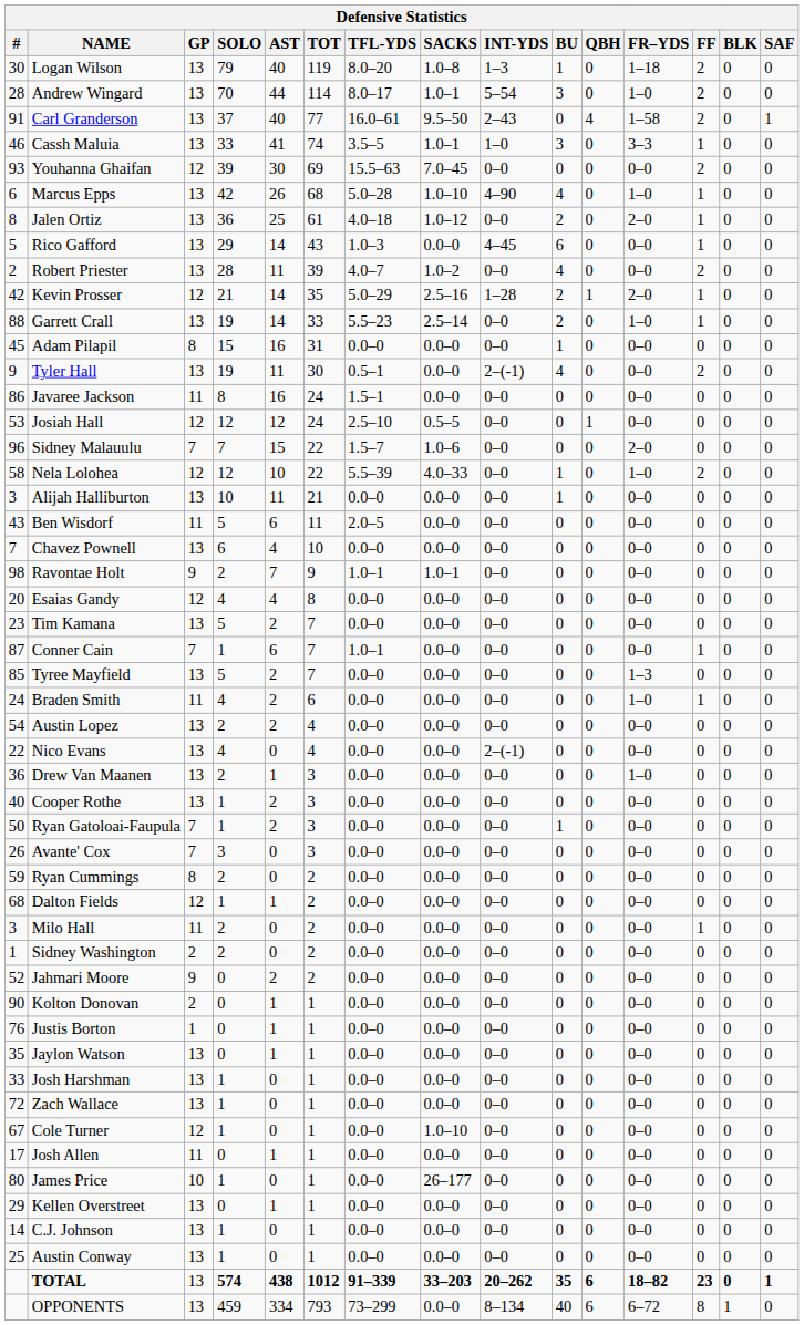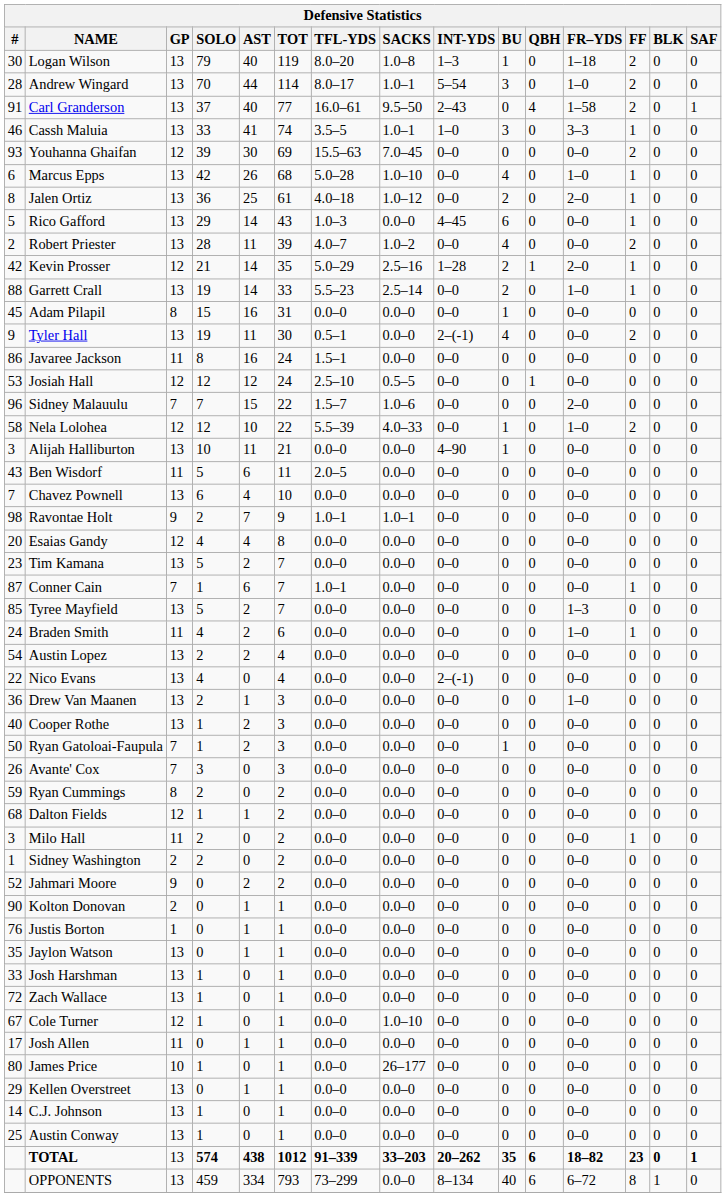 <table class="wikitable sortable collapsible collapsed">
 <tr>
 <th colspan="16">Defensive Statistics</th>
 </tr>
 <tr>
 <th>#</th>
 <th>NAME</th>
 <th>GP</th>
 <th>SOLO</th>
 <th>AST</th>
 <th>TOT</th>
 <th>TFL-YDS</th>
 <th>SACKS</th>
 <th>INT-YDS</th>
 <th>BU</th>
 <th>QBH</th>
 <th>FR–YDS</th>
 <th>FF</th>
 <th>BLK</th>
 <th>SAF</th>
 </tr>
 <tr>
 <td>30</td>
 <td>Logan Wilson</td>
 <td>13</td>
 <td>79</td>
 <td>40</td>
 <td>119</td>
 <td>8.0–20</td>
 <td>1.0–8</td>
 <td>1–3</td>
 <td>1</td>
 <td>0</td>
 <td>1–18</td>
 <td>2</td>
 <td>0</td>
 <td>0</td>
 </tr>
 <tr>
 <td>28</td>
 <td>Andrew Wingard</td>
 <td>13</td>
 <td>70</td>
 <td>44</td>
 <td>114</td>
 <td>8.0–17</td>
 <td>1.0–1</td>
 <td>5–54</td>
 <td>3</td>
 <td>0</td>
 <td>1–0</td>
 <td>2</td>
 <td>0</td>
 <td>0</td>
 </tr>
 <tr>
 <td>91</td>
 <td><a href='#'>Carl Granderson</a></td>
 <td>13</td>
 <td>37</td>
 <td>40</td>
 <td>77</td>
 <td>16.0–61</td>
 <td>9.5–50</td>
 <td>2–43</td>
 <td>0</td>
 <td>4</td>
 <td>1–58</td>
 <td>2</td>
 <td>0</td>
 <td>1</td>
 </tr>
 <tr>
 <td>46</td>
 <td>Cassh Maluia</td>
 <td>13</td>
 <td>33</td>
 <td>41</td>
 <td>74</td>
 <td>3.5–5</td>
 <td>1.0–1</td>
 <td>1–0</td>
 <td>3</td>
 <td>0</td>
 <td>3–3</td>
 <td>1</td>
 <td>0</td>
 <td>0</td>
 </tr>
 <tr>
 <td>93</td>
 <td>Youhanna Ghaifan</td>
 <td>12</td>
 <td>39</td>
 <td>30</td>
 <td>69</td>
 <td>15.5–63</td>
 <td>7.0–45</td>
 <td>0–0</td>
 <td>0</td>
 <td>0</td>
 <td>0–0</td>
 <td>2</td>
 <td>0</td>
 <td>0</td>
 </tr>
 <tr>
 <td>6</td>
 <td>Marcus Epps</td>
 <td>13</td>
 <td>42</td>
 <td>26</td>
 <td>68</td>
 <td>5.0–28</td>
 <td>1.0–10</td>
-<td>4–90</td>
+<td>0–0</td>
 <td>4</td>
 <td>0</td>
 <td>1–0</td>
 <td>1</td>
 <td>0</td>
 <td>0</td>
 </tr>
 <tr>
 <td>8</td>
 <td>Jalen Ortiz</td>
 <td>13</td>
 <td>36</td>
 <td>25</td>
 <td>61</td>
 <td>4.0–18</td>
 <td>1.0–12</td>
 <td>0–0</td>
 <td>2</td>
 <td>0</td>
 <td>2–0</td>
 <td>1</td>
 <td>0</td>
 <td>0</td>
 </tr>
 <tr>
 <td>5</td>
 <td>Rico Gafford</td>
 <td>13</td>
 <td>29</td>
 <td>14</td>
 <td>43</td>
 <td>1.0–3</td>
 <td>0.0–0</td>
 <td>4–45</td>
 <td>6</td>
 <td>0</td>
 <td>0–0</td>
 <td>1</td>
 <td>0</td>
 <td>0</td>
 </tr>
 <tr>
 <td>2</td>
 <td>Robert Priester</td>
 <td>13</td>
 <td>28</td>
 <td>11</td>
 <td>39</td>
 <td>4.0–7</td>
 <td>1.0–2</td>
 <td>0–0</td>
 <td>4</td>
 <td>0</td>
 <td>0–0</td>
 <td>2</td>
 <td>0</td>
 <td>0</td>
 </tr>
 <tr>
 <td>42</td>
 <td>Kevin Prosser</td>
 <td>12</td>
 <td>21</td>
 <td>14</td>
 <td>35</td>
 <td>5.0–29</td>
 <td>2.5–16</td>
 <td>1–28</td>
 <td>2</td>
 <td>1</td>
 <td>2–0</td>
 <td>1</td>
 <td>0</td>
 <td>0</td>
 </tr>
 <tr>
 <td>88</td>
 <td>Garrett Crall</td>
 <td>13</td>
 <td>19</td>
 <td>14</td>
 <td>33</td>
 <td>5.5–23</td>
 <td>2.5–14</td>
 <td>0–0</td>
 <td>2</td>
 <td>0</td>
 <td>1–0</td>
 <td>1</td>
 <td>0</td>
 <td>0</td>
 </tr>
 <tr>
 <td>45</td>
 <td>Adam Pilapil</td>
 <td>8</td>
 <td>15</td>
 <td>16</td>
 <td>31</td>
 <td>0.0–0</td>
 <td>0.0–0</td>
 <td>0–0</td>
 <td>1</td>
 <td>0</td>
 <td>0–0</td>
 <td>0</td>
 <td>0</td>
 <td>0</td>
 </tr>
 <tr>
 <td>9</td>
 <td><a href='#'>Tyler Hall</a></td>
 <td>13</td>
 <td>19</td>
 <td>11</td>
 <td>30</td>
 <td>0.5–1</td>
 <td>0.0–0</td>
 <td>2–(-1)</td>
 <td>4</td>
 <td>0</td>
 <td>0–0</td>
 <td>2</td>
 <td>0</td>
 <td>0</td>
 </tr>
 <tr>
 <td>86</td>
 <td>Javaree Jackson</td>
 <td>11</td>
 <td>8</td>
 <td>16</td>
 <td>24</td>
 <td>1.5–1</td>
 <td>0.0–0</td>
 <td>0–0</td>
 <td>0</td>
 <td>0</td>
 <td>0–0</td>
 <td>0</td>
 <td>0</td>
 <td>0</td>
 </tr>
 <tr>
 <td>53</td>
 <td>Josiah Hall</td>
 <td>12</td>
 <td>12</td>
 <td>12</td>
 <td>24</td>
 <td>2.5–10</td>
 <td>0.5–5</td>
 <td>0–0</td>
 <td>0</td>
 <td>1</td>
 <td>0–0</td>
 <td>0</td>
 <td>0</td>
 <td>0</td>
 </tr>
 <tr>
 <td>96</td>
 <td>Sidney Malauulu</td>
 <td>7</td>
 <td>7</td>
 <td>15</td>
 <td>22</td>
 <td>1.5–7</td>
 <td>1.0–6</td>
 <td>0–0</td>
 <td>0</td>
 <td>0</td>
 <td>2–0</td>
 <td>0</td>
 <td>0</td>
 <td>0</td>
 </tr>
 <tr>
 <td>58</td>
 <td>Nela Lolohea</td>
 <td>12</td>
 <td>12</td>
 <td>10</td>
 <td>22</td>
 <td>5.5–39</td>
 <td>4.0–33</td>
 <td>0–0</td>
 <td>1</td>
 <td>0</td>
 <td>1–0</td>
 <td>2</td>
 <td>0</td>
 <td>0</td>
 </tr>
 <tr>
 <td>3</td>
 <td>Alijah Halliburton</td>
 <td>13</td>
 <td>10</td>
 <td>11</td>
 <td>21</td>
 <td>0.0–0</td>
 <td>0.0–0</td>
-<td>0–0</td>
+<td>4–90</td>
 <td>1</td>
 <td>0</td>
 <td>0–0</td>
 <td>0</td>
 <td>0</td>
 <td>0</td>
 </tr>
 <tr>
 <td>43</td>
 <td>Ben Wisdorf</td>
 <td>11</td>
 <td>5</td>
 <td>6</td>
 <td>11</td>
 <td>2.0–5</td>
 <td>0.0–0</td>
 <td>0–0</td>
 <td>0</td>
 <td>0</td>
 <td>0–0</td>
 <td>0</td>
 <td>0</td>
 <td>0</td>
 </tr>
 <tr>
 <td>7</td>
 <td>Chavez Pownell</td>
 <td>13</td>
 <td>6</td>
 <td>4</td>
 <td>10</td>
 <td>0.0–0</td>
 <td>0.0–0</td>
 <td>0–0</td>
 <td>0</td>
 <td>0</td>
 <td>0–0</td>
 <td>0</td>
 <td>0</td>
 <td>0</td>
 </tr>
 <tr>
 <td>98</td>
 <td>Ravontae Holt</td>
 <td>9</td>
 <td>2</td>
 <td>7</td>
 <td>9</td>
 <td>1.0–1</td>
 <td>1.0–1</td>
 <td>0–0</td>
 <td>0</td>
 <td>0</td>
 <td>0–0</td>
 <td>0</td>
 <td>0</td>
 <td>0</td>
 </tr>
 <tr>
 <td>20</td>
 <td>Esaias Gandy</td>
 <td>12</td>
 <td>4</td>
 <td>4</td>
 <td>8</td>
 <td>0.0–0</td>
 <td>0.0–0</td>
 <td>0–0</td>
 <td>0</td>
 <td>0</td>
 <td>0–0</td>
 <td>0</td>
 <td>0</td>
 <td>0</td>
 </tr>
 <tr>
 <td>23</td>
 <td>Tim Kamana</td>
 <td>13</td>
 <td>5</td>
 <td>2</td>
 <td>7</td>
 <td>0.0–0</td>
 <td>0.0–0</td>
 <td>0–0</td>
 <td>0</td>
 <td>0</td>
 <td>0–0</td>
 <td>0</td>
 <td>0</td>
 <td>0</td>
 </tr>
 <tr>
 <td>87</td>
 <td>Conner Cain</td>
 <td>7</td>
 <td>1</td>
 <td>6</td>
 <td>7</td>
 <td>1.0–1</td>
 <td>0.0–0</td>
 <td>0–0</td>
 <td>0</td>
 <td>0</td>
 <td>0–0</td>
 <td>1</td>
 <td>0</td>
 <td>0</td>
 </tr>
 <tr>
 <td>85</td>
 <td>Tyree Mayfield</td>
 <td>13</td>
 <td>5</td>
 <td>2</td>
 <td>7</td>
 <td>0.0–0</td>
 <td>0.0–0</td>
 <td>0–0</td>
 <td>0</td>
 <td>0</td>
 <td>1–3</td>
 <td>0</td>
 <td>0</td>
 <td>0</td>
 </tr>
 <tr>
 <td>24</td>
 <td>Braden Smith</td>
 <td>11</td>
 <td>4</td>
 <td>2</td>
 <td>6</td>
 <td>0.0–0</td>
 <td>0.0–0</td>
 <td>0–0</td>
 <td>0</td>
 <td>0</td>
 <td>1–0</td>
 <td>1</td>
 <td>0</td>
 <td>0</td>
 </tr>
 <tr>
 <td>54</td>
 <td>Austin Lopez</td>
 <td>13</td>
 <td>2</td>
 <td>2</td>
 <td>4</td>
 <td>0.0–0</td>
 <td>0.0–0</td>
 <td>0–0</td>
 <td>0</td>
 <td>0</td>
 <td>0–0</td>
 <td>0</td>
 <td>0</td>
 <td>0</td>
 </tr>
 <tr>
 <td>22</td>
 <td>Nico Evans</td>
 <td>13</td>
 <td>4</td>
 <td>0</td>
 <td>4</td>
 <td>0.0–0</td>
 <td>0.0–0</td>
 <td>2–(-1)</td>
 <td>0</td>
 <td>0</td>
 <td>0–0</td>
 <td>0</td>
 <td>0</td>
 <td>0</td>
 </tr>
 <tr>
 <td>36</td>
 <td>Drew Van Maanen</td>
 <td>13</td>
 <td>2</td>
 <td>1</td>
 <td>3</td>
 <td>0.0–0</td>
 <td>0.0–0</td>
 <td>0–0</td>
 <td>0</td>
 <td>0</td>
 <td>1–0</td>
 <td>0</td>
 <td>0</td>
 <td>0</td>
 </tr>
 <tr>
 <td>40</td>
 <td>Cooper Rothe</td>
 <td>13</td>
 <td>1</td>
 <td>2</td>
 <td>3</td>
 <td>0.0–0</td>
 <td>0.0–0</td>
 <td>0–0</td>
 <td>0</td>
 <td>0</td>
 <td>0–0</td>
 <td>0</td>
 <td>0</td>
 <td>0</td>
 </tr>
 <tr>
 <td>50</td>
 <td>Ryan Gatoloai-Faupula</td>
 <td>7</td>
 <td>1</td>
 <td>2</td>
 <td>3</td>
 <td>0.0–0</td>
 <td>0.0–0</td>
 <td>0–0</td>
 <td>1</td>
 <td>0</td>
 <td>0–0</td>
 <td>0</td>
 <td>0</td>
 <td>0</td>
 </tr>
 <tr>
 <td>26</td>
 <td>Avante' Cox</td>
 <td>7</td>
 <td>3</td>
 <td>0</td>
 <td>3</td>
 <td>0.0–0</td>
 <td>0.0–0</td>
 <td>0–0</td>
 <td>0</td>
 <td>0</td>
 <td>0–0</td>
 <td>0</td>
 <td>0</td>
 <td>0</td>
 </tr>
 <tr>
 <td>59</td>
 <td>Ryan Cummings</td>
 <td>8</td>
 <td>2</td>
 <td>0</td>
 <td>2</td>
 <td>0.0–0</td>
 <td>0.0–0</td>
 <td>0–0</td>
 <td>0</td>
 <td>0</td>
 <td>0–0</td>
 <td>0</td>
 <td>0</td>
 <td>0</td>
 </tr>
 <tr>
 <td>68</td>
 <td>Dalton Fields</td>
 <td>12</td>
 <td>1</td>
 <td>1</td>
 <td>2</td>
 <td>0.0–0</td>
 <td>0.0–0</td>
 <td>0–0</td>
 <td>0</td>
 <td>0</td>
 <td>0–0</td>
 <td>0</td>
 <td>0</td>
 <td>0</td>
 </tr>
 <tr>
 <td>3</td>
 <td>Milo Hall</td>
 <td>11</td>
 <td>2</td>
 <td>0</td>
 <td>2</td>
 <td>0.0–0</td>
 <td>0.0–0</td>
 <td>0–0</td>
 <td>0</td>
 <td>0</td>
 <td>0–0</td>
 <td>1</td>
 <td>0</td>
 <td>0</td>
 </tr>
 <tr>
 <td>1</td>
 <td>Sidney Washington</td>
 <td>2</td>
 <td>2</td>
 <td>0</td>
 <td>2</td>
 <td>0.0–0</td>
 <td>0.0–0</td>
 <td>0–0</td>
 <td>0</td>
 <td>0</td>
 <td>0–0</td>
 <td>0</td>
 <td>0</td>
 <td>0</td>
 </tr>
 <tr>
 <td>52</td>
 <td>Jahmari Moore</td>
 <td>9</td>
 <td>0</td>
 <td>2</td>
 <td>2</td>
 <td>0.0–0</td>
 <td>0.0–0</td>
 <td>0–0</td>
 <td>0</td>
 <td>0</td>
 <td>0–0</td>
 <td>0</td>
 <td>0</td>
 <td>0</td>
 </tr>
 <tr>
 <td>90</td>
 <td>Kolton Donovan</td>
 <td>2</td>
 <td>0</td>
 <td>1</td>
 <td>1</td>
 <td>0.0–0</td>
 <td>0.0–0</td>
 <td>0–0</td>
 <td>0</td>
 <td>0</td>
 <td>0–0</td>
 <td>0</td>
 <td>0</td>
 <td>0</td>
 </tr>
 <tr>
 <td>76</td>
 <td>Justis Borton</td>
 <td>1</td>
 <td>0</td>
 <td>1</td>
 <td>1</td>
 <td>0.0–0</td>
 <td>0.0–0</td>
 <td>0–0</td>
 <td>0</td>
 <td>0</td>
 <td>0–0</td>
 <td>0</td>
 <td>0</td>
 <td>0</td>
 </tr>
 <tr>
 <td>35</td>
 <td>Jaylon Watson</td>
 <td>13</td>
 <td>0</td>
 <td>1</td>
 <td>1</td>
 <td>0.0–0</td>
 <td>0.0–0</td>
 <td>0–0</td>
 <td>0</td>
 <td>0</td>
 <td>0–0</td>
 <td>0</td>
 <td>0</td>
 <td>0</td>
 </tr>
 <tr>
 <td>33</td>
 <td>Josh Harshman</td>
 <td>13</td>
 <td>1</td>
 <td>0</td>
 <td>1</td>
 <td>0.0–0</td>
 <td>0.0–0</td>
 <td>0–0</td>
 <td>0</td>
 <td>0</td>
 <td>0–0</td>
 <td>0</td>
 <td>0</td>
 <td>0</td>
 </tr>
 <tr>
 <td>72</td>
 <td>Zach Wallace</td>
 <td>13</td>
 <td>1</td>
 <td>0</td>
 <td>1</td>
 <td>0.0–0</td>
 <td>0.0–0</td>
 <td>0–0</td>
 <td>0</td>
 <td>0</td>
 <td>0–0</td>
 <td>0</td>
 <td>0</td>
 <td>0</td>
 </tr>
 <tr>
 <td>67</td>
 <td>Cole Turner</td>
 <td>12</td>
 <td>1</td>
 <td>0</td>
 <td>1</td>
 <td>0.0–0</td>
 <td>1.0–10</td>
 <td>0–0</td>
 <td>0</td>
 <td>0</td>
 <td>0–0</td>
 <td>0</td>
 <td>0</td>
 <td>0</td>
 </tr>
 <tr>
 <td>17</td>
 <td>Josh Allen</td>
 <td>11</td>
 <td>0</td>
 <td>1</td>
 <td>1</td>
 <td>0.0–0</td>
 <td>0.0–0</td>
 <td>0–0</td>
 <td>0</td>
 <td>0</td>
 <td>0–0</td>
 <td>0</td>
 <td>0</td>
 <td>0</td>
 </tr>
 <tr>
 <td>80</td>
 <td>James Price</td>
 <td>10</td>
 <td>1</td>
 <td>0</td>
 <td>1</td>
 <td>0.0–0</td>
 <td>26–177</td>
 <td>0–0</td>
 <td>0</td>
 <td>0</td>
 <td>0–0</td>
 <td>0</td>
 <td>0</td>
 <td>0</td>
 </tr>
 <tr>
 <td>29</td>
 <td>Kellen Overstreet</td>
 <td>13</td>
 <td>0</td>
 <td>1</td>
 <td>1</td>
 <td>0.0–0</td>
 <td>0.0–0</td>
 <td>0–0</td>
 <td>0</td>
 <td>0</td>
 <td>0–0</td>
 <td>0</td>
 <td>0</td>
 <td>0</td>
 </tr>
 <tr>
 <td>14</td>
 <td>C.J. Johnson</td>
 <td>13</td>
 <td>1</td>
 <td>0</td>
 <td>1</td>
 <td>0.0–0</td>
 <td>0.0–0</td>
 <td>0–0</td>
 <td>0</td>
 <td>0</td>
 <td>0–0</td>
 <td>0</td>
 <td>0</td>
 <td>0</td>
 </tr>
 <tr>
 <td>25</td>
 <td>Austin Conway</td>
 <td>13</td>
 <td>1</td>
 <td>0</td>
 <td>1</td>
 <td>0.0–0</td>
 <td>0.0–0</td>
 <td>0–0</td>
 <td>0</td>
 <td>0</td>
 <td>0–0</td>
 <td>0</td>
 <td>0</td>
 <td>0</td>
 </tr>
 <tr>
 <td></td>
 <td><strong>TOTAL</strong></td>
 <td>13</td>
 <td><strong>574</strong></td>
 <td><strong>438</strong></td>
 <td><strong>1012</strong></td>
 <td><strong>91–339</strong></td>
 <td><strong>33–203</strong></td>
 <td><strong>20–262</strong></td>
 <td><strong>35</strong></td>
 <td><strong>6</strong></td>
 <td><strong>18–82</strong></td>
 <td><strong>23</strong></td>
 <td><strong>0</strong></td>
 <td><strong>1</strong></td>
 </tr>
 <tr>
 <td></td>
 <td>OPPONENTS</td>
 <td>13</td>
 <td>459</td>
 <td>334</td>
 <td>793</td>
 <td>73–299</td>
 <td>0.0–0</td>
 <td>8–134</td>
 <td>40</td>
 <td>6</td>
 <td>6–72</td>
 <td>8</td>
 <td>1</td>
 <td>0</td>
 </tr>
 <tr>
 </tr>
 </table>
